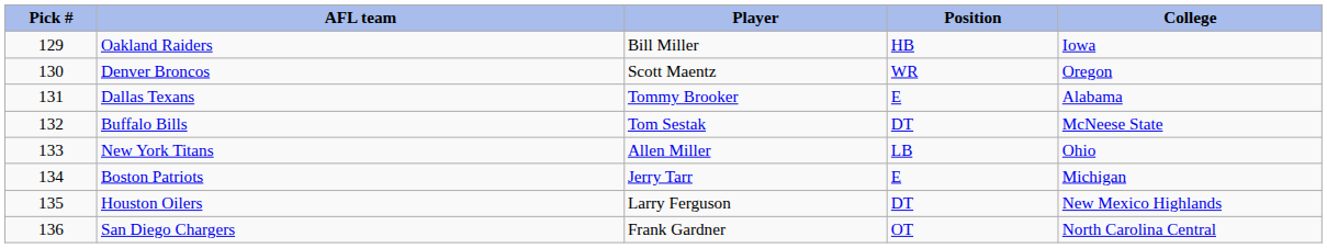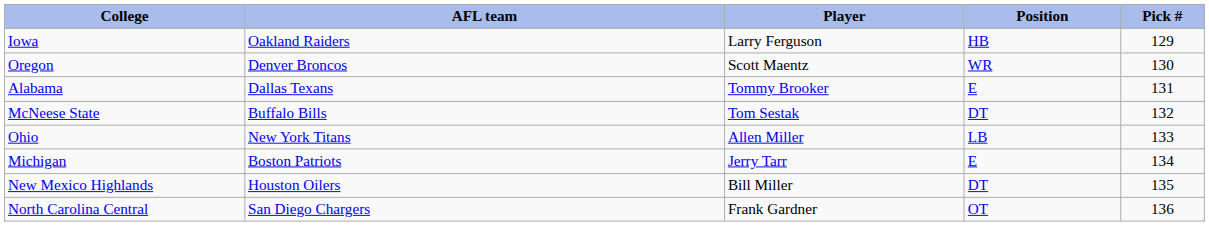 <table class="wikitable sortable sortable" style="width: 100%">
 <tr>
-<th style="background:#A8BDEC;" width=7%>Pick #</th>
+<th style="background:#A8BDEC;">College</th>
 <th width=40% style="background:#A8BDEC;">AFL team</th>
 <th width=20% style="background:#A8BDEC;">Player</th>
 <th width=13% style="background:#A8BDEC;">Position</th>
-<th style="background:#A8BDEC;">College</th>
+<th style="background:#A8BDEC;" width=7%>Pick #</th>
 </tr>
 <tr>
+<td><a href='#'>Iowa</a></td>
+<td><a href='#'>Oakland Raiders</a></td>
+<td>Larry Ferguson</td>
+<td><a href='#'>HB</a></td>
 <td align="center">129</td>
-<td><a href='#'>Oakland Raiders</a></td>
-<td>Bill Miller</td>
-<td><a href='#'>HB</a></td>
-<td><a href='#'>Iowa</a></td>
 </tr>
 <tr>
-<td align="center">130</td>
+<td><a href='#'>Oregon</a></td>
 <td><a href='#'>Denver Broncos</a></td>
 <td>Scott Maentz</td>
 <td><a href='#'>WR</a></td>
-<td><a href='#'>Oregon</a></td>
+<td align="center">130</td>
 </tr>
 <tr>
-<td align="center">131</td>
+<td><a href='#'>Alabama</a></td>
 <td><a href='#'>Dallas Texans</a></td>
 <td><a href='#'>Tommy Brooker</a></td>
 <td><a href='#'>E</a></td>
-<td><a href='#'>Alabama</a></td>
+<td align="center">131</td>
 </tr>
 <tr>
-<td align="center">132</td>
+<td><a href='#'>McNeese State</a></td>
 <td><a href='#'>Buffalo Bills</a></td>
 <td><a href='#'>Tom Sestak</a></td>
 <td><a href='#'>DT</a></td>
-<td><a href='#'>McNeese State</a></td>
+<td align="center">132</td>
 </tr>
 <tr>
-<td align="center">133</td>
+<td><a href='#'>Ohio</a></td>
 <td><a href='#'>New York Titans</a></td>
 <td><a href='#'>Allen Miller</a></td>
 <td><a href='#'>LB</a></td>
-<td><a href='#'>Ohio</a></td>
+<td align="center">133</td>
 </tr>
 <tr>
-<td align="center">134</td>
+<td><a href='#'>Michigan</a></td>
 <td><a href='#'>Boston Patriots</a></td>
 <td><a href='#'>Jerry Tarr</a></td>
 <td><a href='#'>E</a></td>
-<td><a href='#'>Michigan</a></td>
+<td align="center">134</td>
 </tr>
 <tr>
+<td><a href='#'>New Mexico Highlands</a></td>
+<td><a href='#'>Houston Oilers</a></td>
+<td>Bill Miller</td>
+<td><a href='#'>DT</a></td>
 <td align="center">135</td>
-<td><a href='#'>Houston Oilers</a></td>
-<td>Larry Ferguson</td>
-<td><a href='#'>DT</a></td>
-<td><a href='#'>New Mexico Highlands</a></td>
 </tr>
 <tr>
-<td align="center">136</td>
+<td><a href='#'>North Carolina Central</a></td>
 <td><a href='#'>San Diego Chargers</a></td>
 <td>Frank Gardner</td>
 <td><a href='#'>OT</a></td>
-<td><a href='#'>North Carolina Central</a></td>
+<td align="center">136</td>
 </tr>
 </table>
